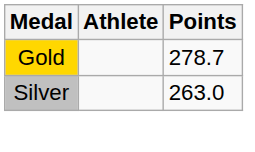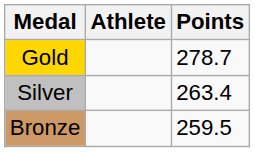 <table class="wikitable">
 <tr>
 <th>Medal</th>
 <th>Athlete</th>
 <th>Points</th>
 </tr>
 <tr>
 <td style="text-align:center;background-color:gold;">Gold</td>
 <td></td>
 <td>278.7</td>
 </tr>
 <tr>
 <td style="text-align:center;background-color:silver;">Silver</td>
 <td></td>
-<td>263.0</td>
+<td>263.4</td>
+</tr>
+<tr>
+<td style="text-align:center;background-color:#CC9966;">Bronze</td>
+<td></td>
+<td>259.5</td>
 </tr>
 </table>
